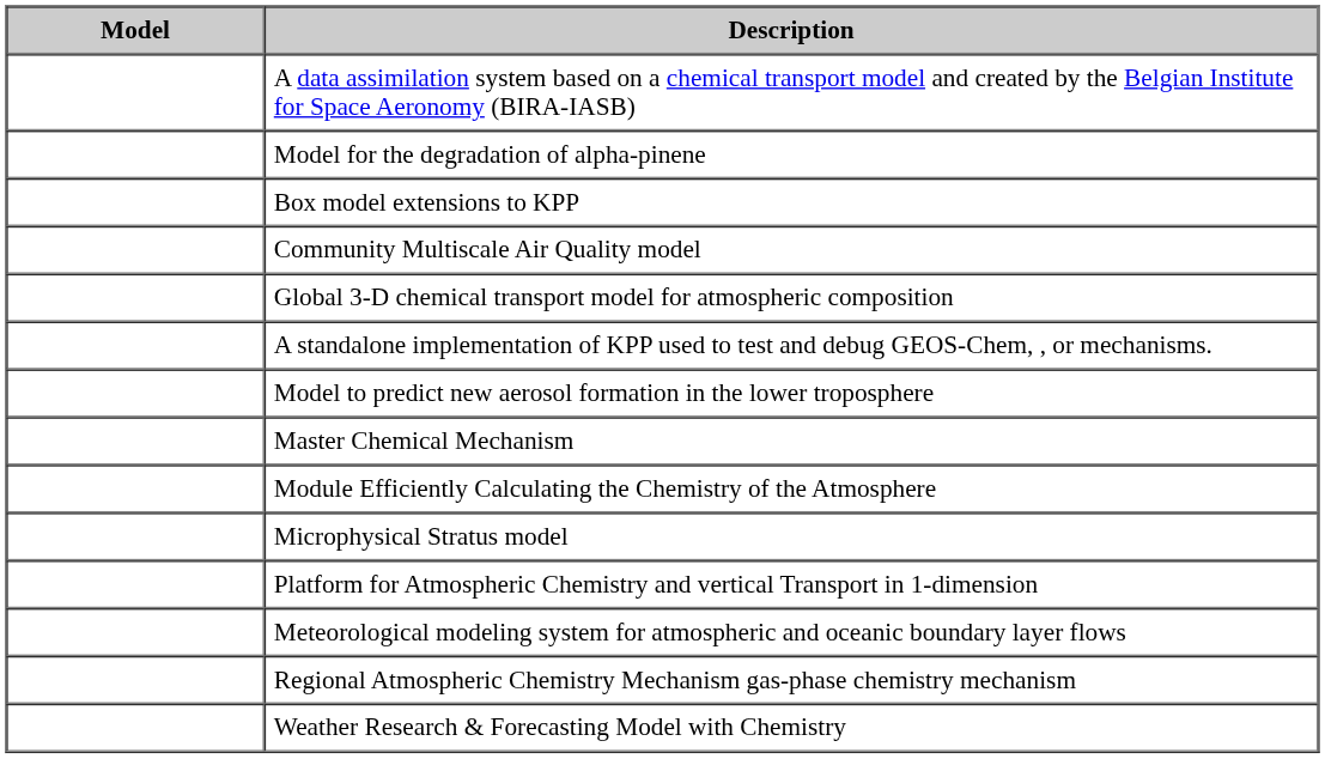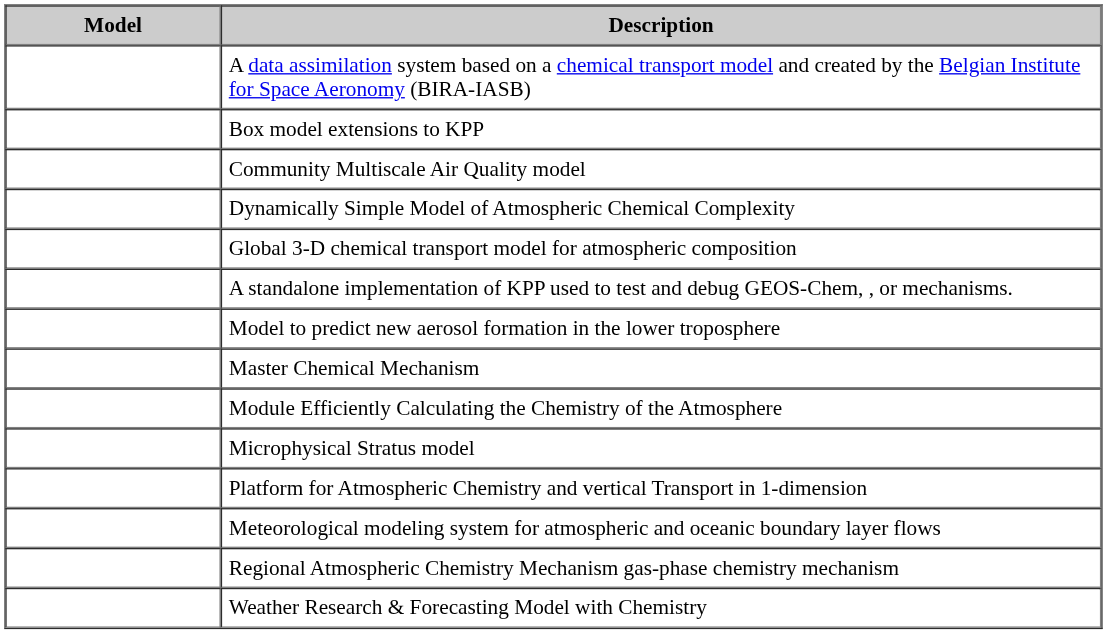 <table border=1 cellspacing=0 cellpadding=5>
 <tr bgcolor="#CCCCCC">
 <th width="150px">Model</th>
 <th width="650px">Description</th>
 </tr>
 <tr valign="top">
 <td></td>
 <td>A <a href='#'>data assimilation</a> system based on a <a href='#'>chemical transport model</a> and created by the <a href='#'>Belgian Institute for Space Aeronomy</a> (BIRA-IASB)</td>
 </tr>
 <tr valign="top">
 <td></td>
-<td>Model for the degradation of alpha-pinene</td>
-</tr>
-<tr valign="top">
-<td></td>
 <td>Box model extensions to KPP</td>
 </tr>
 <tr valign="top">
 <td></td>
 <td>Community Multiscale Air Quality model</td>
+</tr>
+<tr valign="top">
+<td></td>
+<td>Dynamically Simple Model of Atmospheric Chemical Complexity</td>
 </tr>
 <tr valign="top">
 <td></td>
 <td>Global 3-D chemical transport model for atmospheric composition</td>
 </tr>
 <tr valign="top">
 <td></td>
 <td>A standalone implementation of KPP used to test and debug GEOS-Chem, , or  mechanisms.</td>
 </tr>
 <tr valign="top">
 <td></td>
 <td>Model to predict new aerosol formation in the lower troposphere</td>
 </tr>
 <tr valign="top">
 <td></td>
 <td>Master Chemical Mechanism</td>
 </tr>
 <tr valign="top">
 <td></td>
 <td>Module Efficiently Calculating the Chemistry of the Atmosphere</td>
 </tr>
 <tr valign="top">
 <td></td>
 <td>Microphysical Stratus model</td>
 </tr>
 <tr valign="top">
 <td></td>
 <td>Platform for Atmospheric Chemistry and vertical Transport in 1-dimension</td>
 </tr>
 <tr valign="top">
 <td></td>
 <td>Meteorological modeling system for atmospheric and oceanic boundary layer flows</td>
 </tr>
 <tr valign="top">
 <td></td>
 <td>Regional Atmospheric Chemistry Mechanism gas-phase chemistry mechanism</td>
 </tr>
 <tr valign="top">
 <td></td>
 <td>Weather Research & Forecasting Model with Chemistry</td>
 </tr>
 </table>
